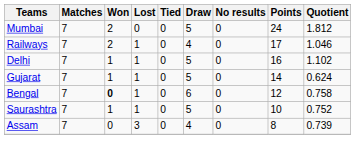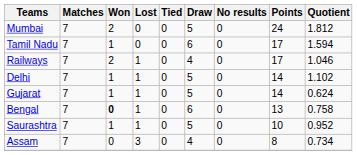 <table class="wikitable sortable">
 <tr>
 <th>Teams</th>
 <th>Matches</th>
 <th>Won</th>
 <th>Lost</th>
 <th>Tied</th>
 <th>Draw</th>
 <th>No results</th>
 <th>Points</th>
 <th>Quotient</th>
 </tr>
 <tr>
 <td><a href='#'>Mumbai</a></td>
 <td>7</td>
 <td>2</td>
 <td>0</td>
 <td>0</td>
 <td>5</td>
 <td>0</td>
 <td>24</td>
 <td>1.812</td>
 </tr>
 <tr>
+<td><a href='#'>Tamil Nadu</a></td>
+<td>7</td>
+<td>1</td>
+<td>0</td>
+<td>0</td>
+<td>6</td>
+<td>0</td>
+<td>17</td>
+<td>1.594</td>
+</tr>
+<tr>
 <td><a href='#'>Railways</a></td>
 <td>7</td>
 <td>2</td>
 <td>1</td>
 <td>0</td>
 <td>4</td>
 <td>0</td>
 <td>17</td>
 <td>1.046</td>
 </tr>
 <tr>
 <td><a href='#'>Delhi</a></td>
 <td>7</td>
 <td>1</td>
 <td>1</td>
 <td>0</td>
 <td>5</td>
 <td>0</td>
-<td>16</td>
+<td>14</td>
 <td>1.102</td>
 </tr>
 <tr>
 <td><a href='#'>Gujarat</a></td>
 <td>7</td>
 <td>1</td>
 <td>1</td>
 <td>0</td>
 <td>5</td>
 <td>0</td>
 <td>14</td>
 <td>0.624</td>
 </tr>
 <tr>
 <td><a href='#'>Bengal</a></td>
 <td>7</td>
 <td><strong>0</strong></td>
 <td>1</td>
 <td>0</td>
 <td>6</td>
 <td>0</td>
-<td>12</td>
+<td>13</td>
 <td>0.758</td>
 </tr>
 <tr>
 <td><a href='#'>Saurashtra</a></td>
 <td>7</td>
 <td>1</td>
 <td>1</td>
 <td>0</td>
 <td>5</td>
 <td>0</td>
 <td>10</td>
-<td>0.752</td>
+<td>0.952</td>
 </tr>
 <tr>
 <td><a href='#'>Assam</a></td>
 <td>7</td>
 <td>0</td>
 <td>3</td>
 <td>0</td>
 <td>4</td>
 <td>0</td>
 <td>8</td>
-<td>0.739</td>
+<td>0.734</td>
 </tr>
 <tr>
 </tr>
 </table>
